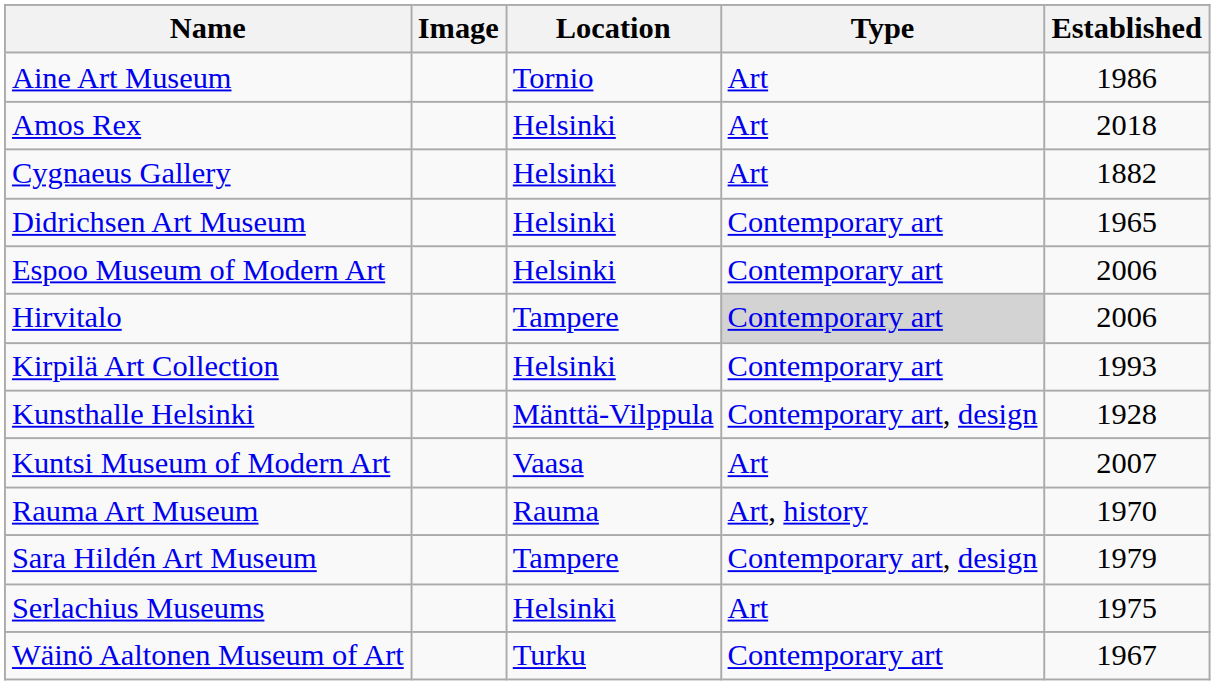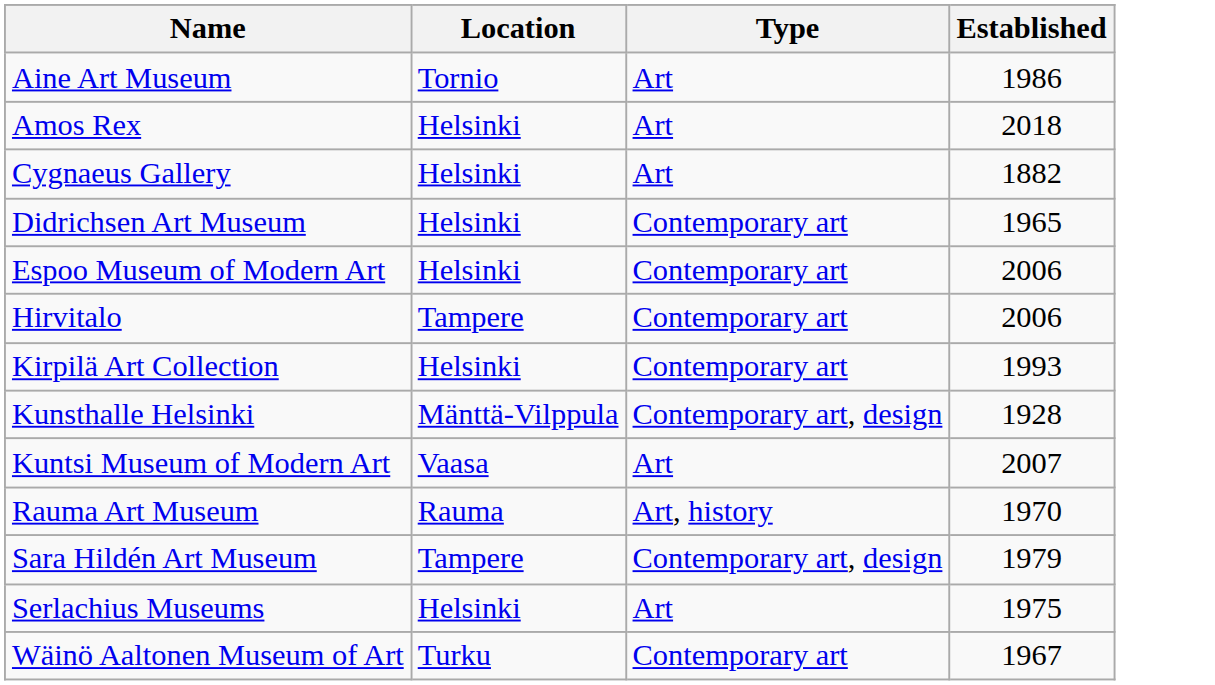 <table class="wikitable sortable">
 <tr>
 <th>Name</th>
-<th>Image</th>
 <th>Location</th>
 <th>Type</th>
 <th>Established</th>
 </tr>
 <tr>
 <td><a href='#'>Aine Art Museum</a></td>
-<td></td>
 <td><a href='#'>Tornio</a></td>
 <td><a href='#'>Art</a></td>
 <td align=center>1986</td>
 </tr>
 <tr>
 <td><a href='#'>Amos Rex</a></td>
-<td></td>
 <td><a href='#'>Helsinki</a></td>
 <td><a href='#'>Art</a></td>
 <td align=center>2018</td>
 </tr>
 <tr>
 <td><a href='#'>Cygnaeus Gallery</a></td>
-<td></td>
 <td><a href='#'>Helsinki</a></td>
 <td><a href='#'>Art</a></td>
 <td align=center>1882</td>
 </tr>
 <tr>
 <td><a href='#'>Didrichsen Art Museum</a></td>
-<td></td>
 <td><a href='#'>Helsinki</a></td>
 <td><a href='#'>Contemporary art</a></td>
 <td align=center>1965</td>
 </tr>
 <tr>
 <td><a href='#'>Espoo Museum of Modern Art</a></td>
-<td></td>
 <td><a href='#'>Helsinki</a></td>
 <td><a href='#'>Contemporary art</a></td>
 <td align=center>2006</td>
 </tr>
 <tr>
 <td><a href='#'>Hirvitalo</a></td>
-<td></td>
 <td><a href='#'>Tampere</a></td>
-<td style="background: lightgrey;"><a href='#'>Contemporary art</a></td>
+<td><a href='#'>Contemporary art</a></td>
 <td align=center>2006</td>
 </tr>
 <tr>
 <td><a href='#'>Kirpilä Art Collection</a></td>
-<td></td>
 <td><a href='#'>Helsinki</a></td>
 <td><a href='#'>Contemporary art</a></td>
 <td align=center>1993</td>
 </tr>
 <tr>
 <td><a href='#'>Kunsthalle Helsinki</a></td>
-<td></td>
 <td><a href='#'>Mänttä-Vilppula</a></td>
 <td><a href='#'>Contemporary art</a>, <a href='#'>design</a></td>
 <td align=center>1928</td>
 </tr>
 <tr>
 <td><a href='#'>Kuntsi Museum of Modern Art</a></td>
-<td></td>
 <td><a href='#'>Vaasa</a></td>
 <td><a href='#'>Art</a></td>
 <td align=center>2007</td>
 </tr>
 <tr>
 <td><a href='#'>Rauma Art Museum</a></td>
-<td></td>
 <td><a href='#'>Rauma</a></td>
 <td><a href='#'>Art</a>, <a href='#'>history</a></td>
 <td align=center>1970</td>
 </tr>
 <tr>
 <td><a href='#'>Sara Hildén Art Museum</a></td>
-<td></td>
 <td><a href='#'>Tampere</a></td>
 <td><a href='#'>Contemporary art</a>, <a href='#'>design</a></td>
 <td align=center>1979</td>
 </tr>
 <tr>
 <td><a href='#'>Serlachius Museums</a></td>
-<td></td>
 <td><a href='#'>Helsinki</a></td>
 <td><a href='#'>Art</a></td>
 <td align=center>1975</td>
 </tr>
 <tr>
 <td><a href='#'>Wäinö Aaltonen Museum of Art</a></td>
-<td></td>
 <td><a href='#'>Turku</a></td>
 <td><a href='#'>Contemporary art</a></td>
 <td align=center>1967</td>
 </tr>
 </table>
